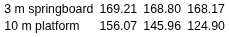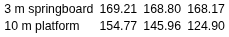 <table>
 <tr>
 <td>3 m springboard</td>
 <td></td>
 <td>169.21</td>
 <td></td>
 <td>168.80</td>
 <td></td>
 <td>168.17</td>
 </tr>
 <tr>
 <td>10 m platform</td>
 <td></td>
-<td>156.07</td>
+<td>154.77</td>
 <td></td>
 <td>145.96</td>
 <td></td>
 <td>124.90</td>
 </tr>
 </table>
